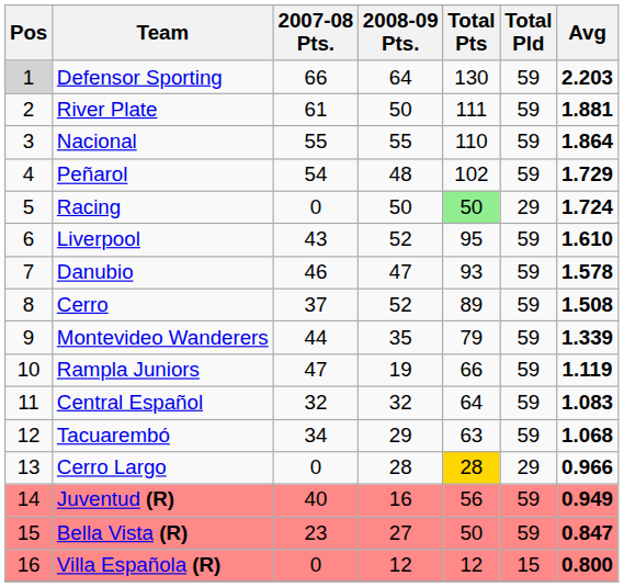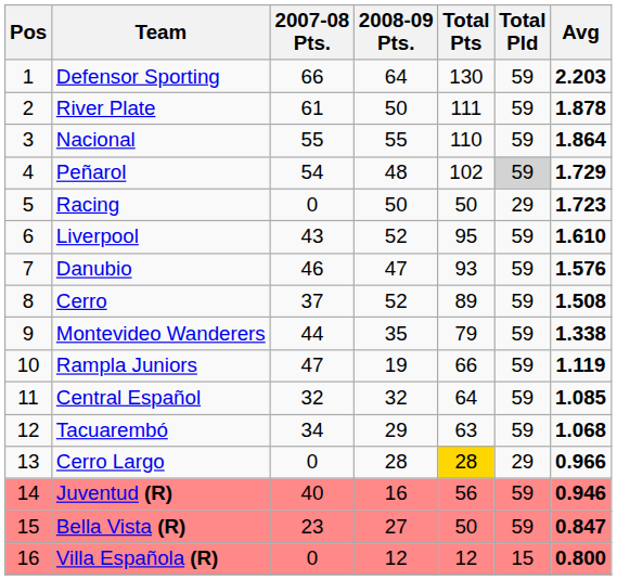 <table class="wikitable sortable" style="text-align:center">
 <tr>
 <th width=28>Pos<br></th>
 <th width=165>Team</th>
 <th>2007-08<br>Pts.</th>
 <th>2008-09<br>Pts.</th>
 <th>Total<br>Pts</th>
 <th>Total<br>Pld</th>
 <th>Avg<br></th>
 </tr>
 <tr>
-<td style="background: lightgrey;">1</td>
+<td>1</td>
 <td align="left"><a href='#'>Defensor Sporting</a></td>
 <td>66</td>
 <td>64</td>
 <td>130</td>
 <td>59</td>
 <td><strong>2.203</strong></td>
 </tr>
 <tr>
 <td>2</td>
 <td align="left"><a href='#'>River Plate</a></td>
 <td>61</td>
 <td>50</td>
 <td>111</td>
 <td>59</td>
-<td><strong>1.881</strong></td>
+<td><strong>1.878</strong></td>
 </tr>
 <tr>
 <td>3</td>
 <td align="left"><a href='#'>Nacional</a></td>
 <td>55</td>
 <td>55</td>
 <td>110</td>
 <td>59</td>
 <td><strong>1.864</strong></td>
 </tr>
 <tr>
 <td>4</td>
 <td align="left"><a href='#'>Peñarol</a></td>
 <td>54</td>
 <td>48</td>
 <td>102</td>
-<td>59</td>
+<td style="background: lightgrey;">59</td>
 <td><strong>1.729</strong></td>
 </tr>
 <tr>
 <td>5</td>
 <td align="left"><a href='#'>Racing</a></td>
 <td>0</td>
 <td>50</td>
-<td style="background: lightgreen;">50</td>
+<td>50</td>
 <td>29</td>
-<td><strong>1.724</strong></td>
+<td><strong>1.723</strong></td>
 </tr>
 <tr>
 <td>6</td>
 <td align="left"><a href='#'>Liverpool</a></td>
 <td>43</td>
 <td>52</td>
 <td>95</td>
 <td>59</td>
 <td><strong>1.610</strong></td>
 </tr>
 <tr>
 <td>7</td>
 <td align="left"><a href='#'>Danubio</a></td>
 <td>46</td>
 <td>47</td>
 <td>93</td>
 <td>59</td>
-<td><strong>1.578</strong></td>
+<td><strong>1.576</strong></td>
 </tr>
 <tr>
 <td>8</td>
 <td align="left"><a href='#'>Cerro</a></td>
 <td>37</td>
 <td>52</td>
 <td>89</td>
 <td>59</td>
 <td><strong>1.508</strong></td>
 </tr>
 <tr>
 <td>9</td>
 <td align="left"><a href='#'>Montevideo Wanderers</a></td>
 <td>44</td>
 <td>35</td>
 <td>79</td>
 <td>59</td>
-<td><strong>1.339</strong></td>
+<td><strong>1.338</strong></td>
 </tr>
 <tr>
 <td>10</td>
 <td align="left"><a href='#'>Rampla Juniors</a></td>
 <td>47</td>
 <td>19</td>
 <td>66</td>
 <td>59</td>
 <td><strong>1.119</strong></td>
 </tr>
 <tr>
 <td>11</td>
 <td align="left"><a href='#'>Central Español</a></td>
 <td>32</td>
 <td>32</td>
 <td>64</td>
 <td>59</td>
-<td><strong>1.083</strong></td>
+<td><strong>1.085</strong></td>
 </tr>
 <tr>
 <td>12</td>
 <td align="left"><a href='#'>Tacuarembó</a></td>
 <td>34</td>
 <td>29</td>
 <td>63</td>
 <td>59</td>
 <td><strong>1.068</strong></td>
 </tr>
 <tr>
 <td>13</td>
 <td align="left"><a href='#'>Cerro Largo</a></td>
 <td>0</td>
 <td>28</td>
 <td style="background: gold;">28</td>
 <td>29</td>
 <td><strong>0.966</strong></td>
 </tr>
 <tr bgcolor=FF8888>
 <td>14</td>
 <td align="left"><a href='#'>Juventud</a> <strong>(R)</strong></td>
 <td>40</td>
 <td>16</td>
 <td>56</td>
 <td>59</td>
-<td><strong>0.949</strong></td>
+<td><strong>0.946</strong></td>
 </tr>
 <tr bgcolor=FF8888>
 <td>15</td>
 <td align="left"><a href='#'>Bella Vista</a> <strong>(R)</strong></td>
 <td>23</td>
 <td>27</td>
 <td>50</td>
 <td>59</td>
 <td><strong>0.847</strong></td>
 </tr>
 <tr bgcolor=FF8888>
 <td>16</td>
 <td align="left"><a href='#'>Villa Española</a> <strong>(R)</strong></td>
 <td>0</td>
 <td>12</td>
 <td>12</td>
 <td>15</td>
 <td><strong>0.800</strong></td>
 </tr>
 <tr>
 </tr>
 </table>
